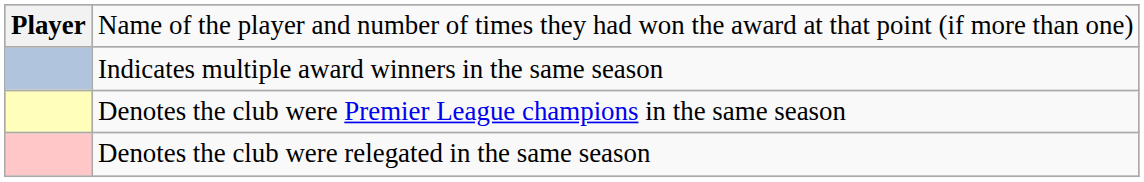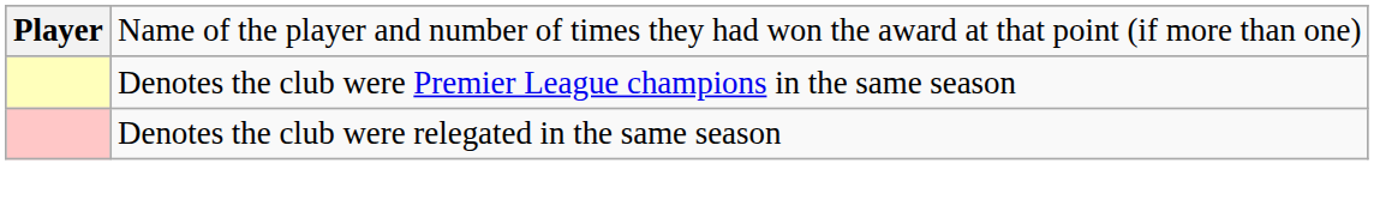 <table class="wikitable plainrowheaders">
 <tr>
 <th scope="row"><strong>Player </strong></th>
 <td>Name of the player and number of times they had won the award at that point (if more than one)</td>
-</tr>
-<tr>
-<th scope="row" style="text-align:center; background:#B0C4DE"></th>
-<td>Indicates multiple award winners in the same season</td>
 </tr>
 <tr>
 <th scope="row" style="text-align:center; background:#ffb"></th>
 <td>Denotes the club were <a href='#'>Premier League champions</a> in the same season</td>
 </tr>
 <tr>
 <th scope="row" style="text-align:center; background:#FFC7C7"></th>
 <td>Denotes the club were relegated in the same season</td>
 </tr>
 </table>
